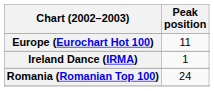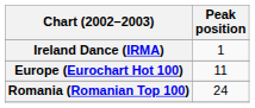 <table class="wikitable sortable plainrowheaders" style="text-align:center">
 <tr>
 <th>Chart (2002–2003)</th>
 <th>Peak<br>position</th>
 </tr>
 <tr>
 </tr>
 <tr>
 </tr>
 <tr>
-<th scope="row">Europe (<a href='#'>Eurochart Hot 100</a>)</th>
-<td>11</td>
+<th scope="row">Ireland Dance (<a href='#'>IRMA</a>)</th>
+<td>1</td>
 </tr>
 <tr>
 </tr>
 <tr>
-<th scope="row">Ireland Dance (<a href='#'>IRMA</a>)</th>
-<td>1</td>
+<th scope="row">Europe (<a href='#'>Eurochart Hot 100</a>)</th>
+<td>11</td>
 </tr>
 <tr>
 </tr>
 <tr>
 </tr>
 <tr>
 <th scope="row">Romania (<a href='#'>Romanian Top 100</a>)</th>
 <td>24</td>
 </tr>
 <tr>
 </tr>
 <tr>
 </tr>
 <tr>
 </tr>
 </table>
